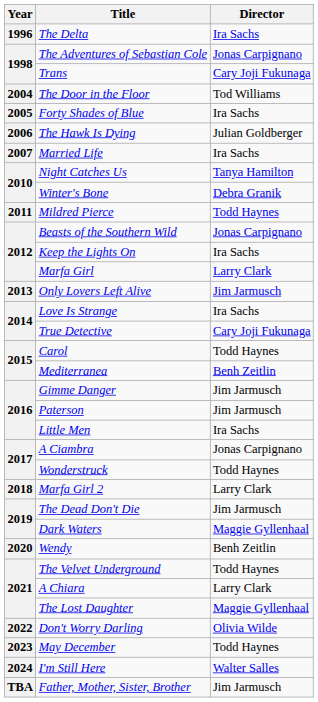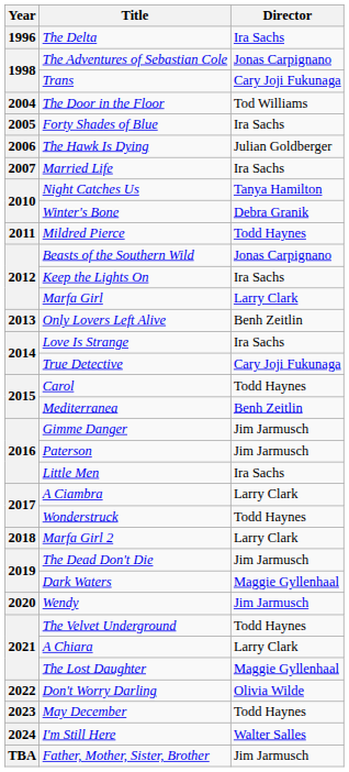 <table class="wikitable sortable">
 <tr>
 <th>Year</th>
 <th>Title</th>
 <th>Director</th>
 </tr>
 <tr>
 <th>1996</th>
 <td><em><a href='#'>The Delta</a></em></td>
 <td><a href='#'>Ira Sachs</a></td>
 </tr>
 <tr>
 <th rowspan="2">1998</th>
 <td><em><a href='#'>The Adventures of Sebastian Cole</a></em></td>
 <td><a href='#'>Jonas Carpignano</a></td>
 </tr>
 <tr>
 <td><em><a href='#'>Trans</a></em></td>
 <td><a href='#'>Cary Joji Fukunaga</a></td>
 </tr>
 <tr>
 <th>2004</th>
 <td><em><a href='#'>The Door in the Floor</a></em></td>
 <td>Tod Williams</td>
 </tr>
 <tr>
 <th>2005</th>
 <td><em><a href='#'>Forty Shades of Blue</a></em></td>
 <td>Ira Sachs</td>
 </tr>
 <tr>
 <th>2006</th>
 <td><em><a href='#'>The Hawk Is Dying</a></em></td>
 <td>Julian Goldberger</td>
 </tr>
 <tr>
 <th>2007</th>
 <td><em><a href='#'>Married Life</a></em></td>
 <td>Ira Sachs</td>
 </tr>
 <tr>
 <th rowspan="2">2010</th>
 <td><em><a href='#'>Night Catches Us</a></em></td>
 <td><a href='#'>Tanya Hamilton</a></td>
 </tr>
 <tr>
 <td><em><a href='#'>Winter's Bone</a></em></td>
 <td><a href='#'>Debra Granik</a></td>
 </tr>
 <tr>
 <th>2011</th>
 <td><em><a href='#'>Mildred Pierce</a></em></td>
 <td><a href='#'>Todd Haynes</a></td>
 </tr>
 <tr>
 <th rowspan="3">2012</th>
 <td><em><a href='#'>Beasts of the Southern Wild</a></em></td>
 <td><a href='#'>Jonas Carpignano</a></td>
 </tr>
 <tr>
 <td><em><a href='#'>Keep the Lights On</a></em></td>
 <td>Ira Sachs</td>
 </tr>
 <tr>
 <td><em><a href='#'>Marfa Girl</a></em></td>
 <td><a href='#'>Larry Clark</a></td>
 </tr>
 <tr>
 <th>2013</th>
 <td><em><a href='#'>Only Lovers Left Alive</a></em></td>
-<td><a href='#'>Jim Jarmusch</a></td>
+<td>Benh Zeitlin</td>
 </tr>
 <tr>
 <th rowspan="2">2014</th>
 <td><em><a href='#'>Love Is Strange</a></em></td>
 <td>Ira Sachs</td>
 </tr>
 <tr>
 <td><em><a href='#'>True Detective</a></em></td>
 <td><a href='#'>Cary Joji Fukunaga</a></td>
 </tr>
 <tr>
 <th rowspan="2">2015</th>
 <td><em><a href='#'>Carol</a></em></td>
 <td>Todd Haynes</td>
 </tr>
 <tr>
 <td><em><a href='#'>Mediterranea</a></em></td>
 <td><a href='#'>Benh Zeitlin</a></td>
 </tr>
 <tr>
 <th rowspan="3">2016</th>
 <td><em><a href='#'>Gimme Danger</a></em></td>
 <td>Jim Jarmusch</td>
 </tr>
 <tr>
 <td><em><a href='#'>Paterson</a></em></td>
 <td>Jim Jarmusch</td>
 </tr>
 <tr>
 <td><em><a href='#'>Little Men</a></em></td>
 <td>Ira Sachs</td>
 </tr>
 <tr>
 <th rowspan="2">2017</th>
 <td><em><a href='#'>A Ciambra</a></em></td>
-<td>Jonas Carpignano</td>
+<td>Larry Clark</td>
 </tr>
 <tr>
 <td><em><a href='#'>Wonderstruck</a></em></td>
 <td>Todd Haynes</td>
 </tr>
 <tr>
 <th>2018</th>
 <td><em><a href='#'>Marfa Girl 2</a></em></td>
 <td>Larry Clark</td>
 </tr>
 <tr>
 <th rowspan="2">2019</th>
 <td><em><a href='#'>The Dead Don't Die</a></em></td>
 <td>Jim Jarmusch</td>
 </tr>
 <tr>
 <td><em><a href='#'>Dark Waters</a></em></td>
 <td><a href='#'>Maggie Gyllenhaal</a></td>
 </tr>
 <tr>
 <th>2020</th>
 <td><em><a href='#'>Wendy</a></em></td>
-<td>Benh Zeitlin</td>
+<td><a href='#'>Jim Jarmusch</a></td>
 </tr>
 <tr>
 <th rowspan="3">2021</th>
 <td><em><a href='#'>The Velvet Underground</a></em></td>
 <td>Todd Haynes</td>
 </tr>
 <tr>
 <td><em><a href='#'>A Chiara</a></em></td>
 <td>Larry Clark</td>
 </tr>
 <tr>
 <td><em><a href='#'>The Lost Daughter</a></em></td>
 <td><a href='#'>Maggie Gyllenhaal</a></td>
 </tr>
 <tr>
 <th>2022</th>
 <td><em><a href='#'>Don't Worry Darling</a></em></td>
 <td><a href='#'>Olivia Wilde</a></td>
 </tr>
 <tr>
 <th>2023</th>
 <td><em><a href='#'>May December</a></em></td>
 <td>Todd Haynes</td>
 </tr>
 <tr>
 <th>2024</th>
 <td><em><a href='#'>I'm Still Here</a></em></td>
 <td><a href='#'>Walter Salles</a></td>
 </tr>
 <tr>
 <th>TBA</th>
 <td><em><a href='#'>Father, Mother, Sister, Brother</a></em></td>
 <td>Jim Jarmusch</td>
 </tr>
 </table>
